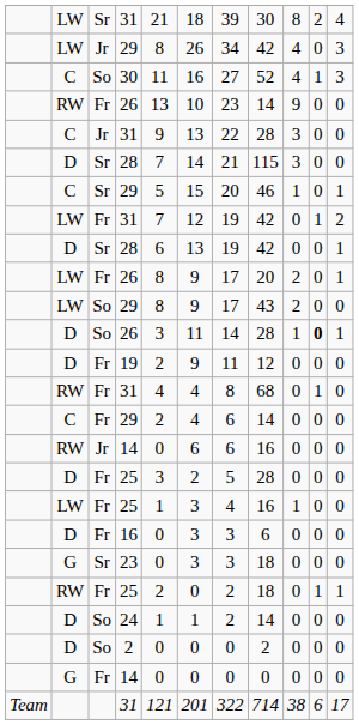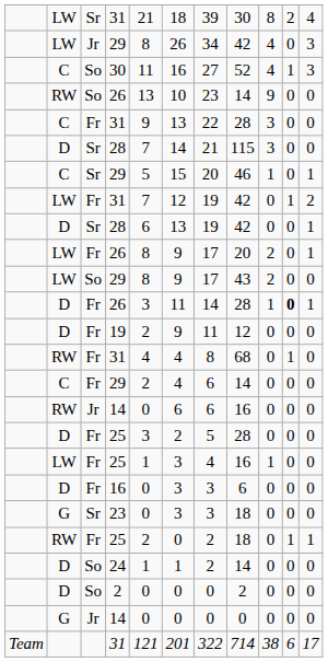 <table class="wikitable sortable" style="text-align:center">
 <tr>
 </tr>
 <tr>
 <td align=left></td>
 <td>LW</td>
 <td>Sr</td>
 <td>31</td>
 <td>21</td>
 <td>18</td>
 <td>39</td>
 <td>30</td>
 <td>8</td>
 <td>2</td>
 <td>4</td>
 </tr>
 <tr>
 <td align=left></td>
 <td>LW</td>
 <td>Jr</td>
 <td>29</td>
 <td>8</td>
 <td>26</td>
 <td>34</td>
 <td>42</td>
 <td>4</td>
 <td>0</td>
 <td>3</td>
 </tr>
 <tr>
 <td align=left></td>
 <td>C</td>
 <td>So</td>
 <td>30</td>
 <td>11</td>
 <td>16</td>
 <td>27</td>
 <td>52</td>
 <td>4</td>
 <td>1</td>
 <td>3</td>
 </tr>
 <tr>
 <td align=left></td>
 <td>RW</td>
-<td>Fr</td>
+<td>So</td>
 <td>26</td>
 <td>13</td>
 <td>10</td>
 <td>23</td>
 <td>14</td>
 <td>9</td>
 <td>0</td>
 <td>0</td>
 </tr>
 <tr>
 <td align=left></td>
 <td>C</td>
-<td>Jr</td>
+<td>Fr</td>
 <td>31</td>
 <td>9</td>
 <td>13</td>
 <td>22</td>
 <td>28</td>
 <td>3</td>
 <td>0</td>
 <td>0</td>
 </tr>
 <tr>
 <td align=left></td>
 <td>D</td>
 <td>Sr</td>
 <td>28</td>
 <td>7</td>
 <td>14</td>
 <td>21</td>
 <td>115</td>
 <td>3</td>
 <td>0</td>
 <td>0</td>
 </tr>
 <tr>
 <td align=left></td>
 <td>C</td>
 <td>Sr</td>
 <td>29</td>
 <td>5</td>
 <td>15</td>
 <td>20</td>
 <td>46</td>
 <td>1</td>
 <td>0</td>
 <td>1</td>
 </tr>
 <tr>
 <td align=left></td>
 <td>LW</td>
 <td>Fr</td>
 <td>31</td>
 <td>7</td>
 <td>12</td>
 <td>19</td>
 <td>42</td>
 <td>0</td>
 <td>1</td>
 <td>2</td>
 </tr>
 <tr>
 <td align=left></td>
 <td>D</td>
 <td>Sr</td>
 <td>28</td>
 <td>6</td>
 <td>13</td>
 <td>19</td>
 <td>42</td>
 <td>0</td>
 <td>0</td>
 <td>1</td>
 </tr>
 <tr>
 <td align=left></td>
 <td>LW</td>
 <td>Fr</td>
 <td>26</td>
 <td>8</td>
 <td>9</td>
 <td>17</td>
 <td>20</td>
 <td>2</td>
 <td>0</td>
 <td>1</td>
 </tr>
 <tr>
 <td align=left></td>
 <td>LW</td>
 <td>So</td>
 <td>29</td>
 <td>8</td>
 <td>9</td>
 <td>17</td>
 <td>43</td>
 <td>2</td>
 <td>0</td>
 <td>0</td>
 </tr>
 <tr>
 <td align=left></td>
 <td>D</td>
-<td>So</td>
+<td>Fr</td>
 <td>26</td>
 <td>3</td>
 <td>11</td>
 <td>14</td>
 <td>28</td>
 <td>1</td>
 <td><strong>0</strong></td>
 <td>1</td>
 </tr>
 <tr>
 <td align=left></td>
 <td>D</td>
 <td>Fr</td>
 <td>19</td>
 <td>2</td>
 <td>9</td>
 <td>11</td>
 <td>12</td>
 <td>0</td>
 <td>0</td>
 <td>0</td>
 </tr>
 <tr>
 <td align=left></td>
 <td>RW</td>
 <td>Fr</td>
 <td>31</td>
 <td>4</td>
 <td>4</td>
 <td>8</td>
 <td>68</td>
 <td>0</td>
 <td>1</td>
 <td>0</td>
 </tr>
 <tr>
 <td align=left></td>
 <td>C</td>
 <td>Fr</td>
 <td>29</td>
 <td>2</td>
 <td>4</td>
 <td>6</td>
 <td>14</td>
 <td>0</td>
 <td>0</td>
 <td>0</td>
 </tr>
 <tr>
 <td align=left></td>
 <td>RW</td>
 <td>Jr</td>
 <td>14</td>
 <td>0</td>
 <td>6</td>
 <td>6</td>
 <td>16</td>
 <td>0</td>
 <td>0</td>
 <td>0</td>
 </tr>
 <tr>
 <td align=left></td>
 <td>D</td>
 <td>Fr</td>
 <td>25</td>
 <td>3</td>
 <td>2</td>
 <td>5</td>
 <td>28</td>
 <td>0</td>
 <td>0</td>
 <td>0</td>
 </tr>
 <tr>
 <td align=left></td>
 <td>LW</td>
 <td>Fr</td>
 <td>25</td>
 <td>1</td>
 <td>3</td>
 <td>4</td>
 <td>16</td>
 <td>1</td>
 <td>0</td>
 <td>0</td>
 </tr>
 <tr>
 <td align=left></td>
 <td>D</td>
 <td>Fr</td>
 <td>16</td>
 <td>0</td>
 <td>3</td>
 <td>3</td>
 <td>6</td>
 <td>0</td>
 <td>0</td>
 <td>0</td>
 </tr>
 <tr>
 <td align=left></td>
 <td>G</td>
 <td>Sr</td>
 <td>23</td>
 <td>0</td>
 <td>3</td>
 <td>3</td>
 <td>18</td>
 <td>0</td>
 <td>0</td>
 <td>0</td>
 </tr>
 <tr>
 <td align=left></td>
 <td>RW</td>
 <td>Fr</td>
 <td>25</td>
 <td>2</td>
 <td>0</td>
 <td>2</td>
 <td>18</td>
 <td>0</td>
 <td>1</td>
 <td>1</td>
 </tr>
 <tr>
 <td align=left></td>
 <td>D</td>
 <td>So</td>
 <td>24</td>
 <td>1</td>
 <td>1</td>
 <td>2</td>
 <td>14</td>
 <td>0</td>
 <td>0</td>
 <td>0</td>
 </tr>
 <tr>
 <td align=left></td>
 <td>D</td>
 <td>So</td>
 <td>2</td>
 <td>0</td>
 <td>0</td>
 <td>0</td>
 <td>2</td>
 <td>0</td>
 <td>0</td>
 <td>0</td>
 </tr>
 <tr>
 <td align=left></td>
 <td>G</td>
-<td>Fr</td>
+<td>Jr</td>
 <td>14</td>
 <td>0</td>
 <td>0</td>
 <td>0</td>
 <td>0</td>
 <td>0</td>
 <td>0</td>
 <td>0</td>
 </tr>
 <tr class="sortbottom">
 <td align=left><em>Team</em></td>
 <td></td>
 <td></td>
 <td><em>31</em></td>
 <td><em>121</em></td>
 <td><em>201</em></td>
 <td><em>322</em></td>
 <td><em>714</em></td>
 <td><em>38</em></td>
 <td><em>6</em></td>
 <td><em>17</em></td>
 </tr>
 </table>
